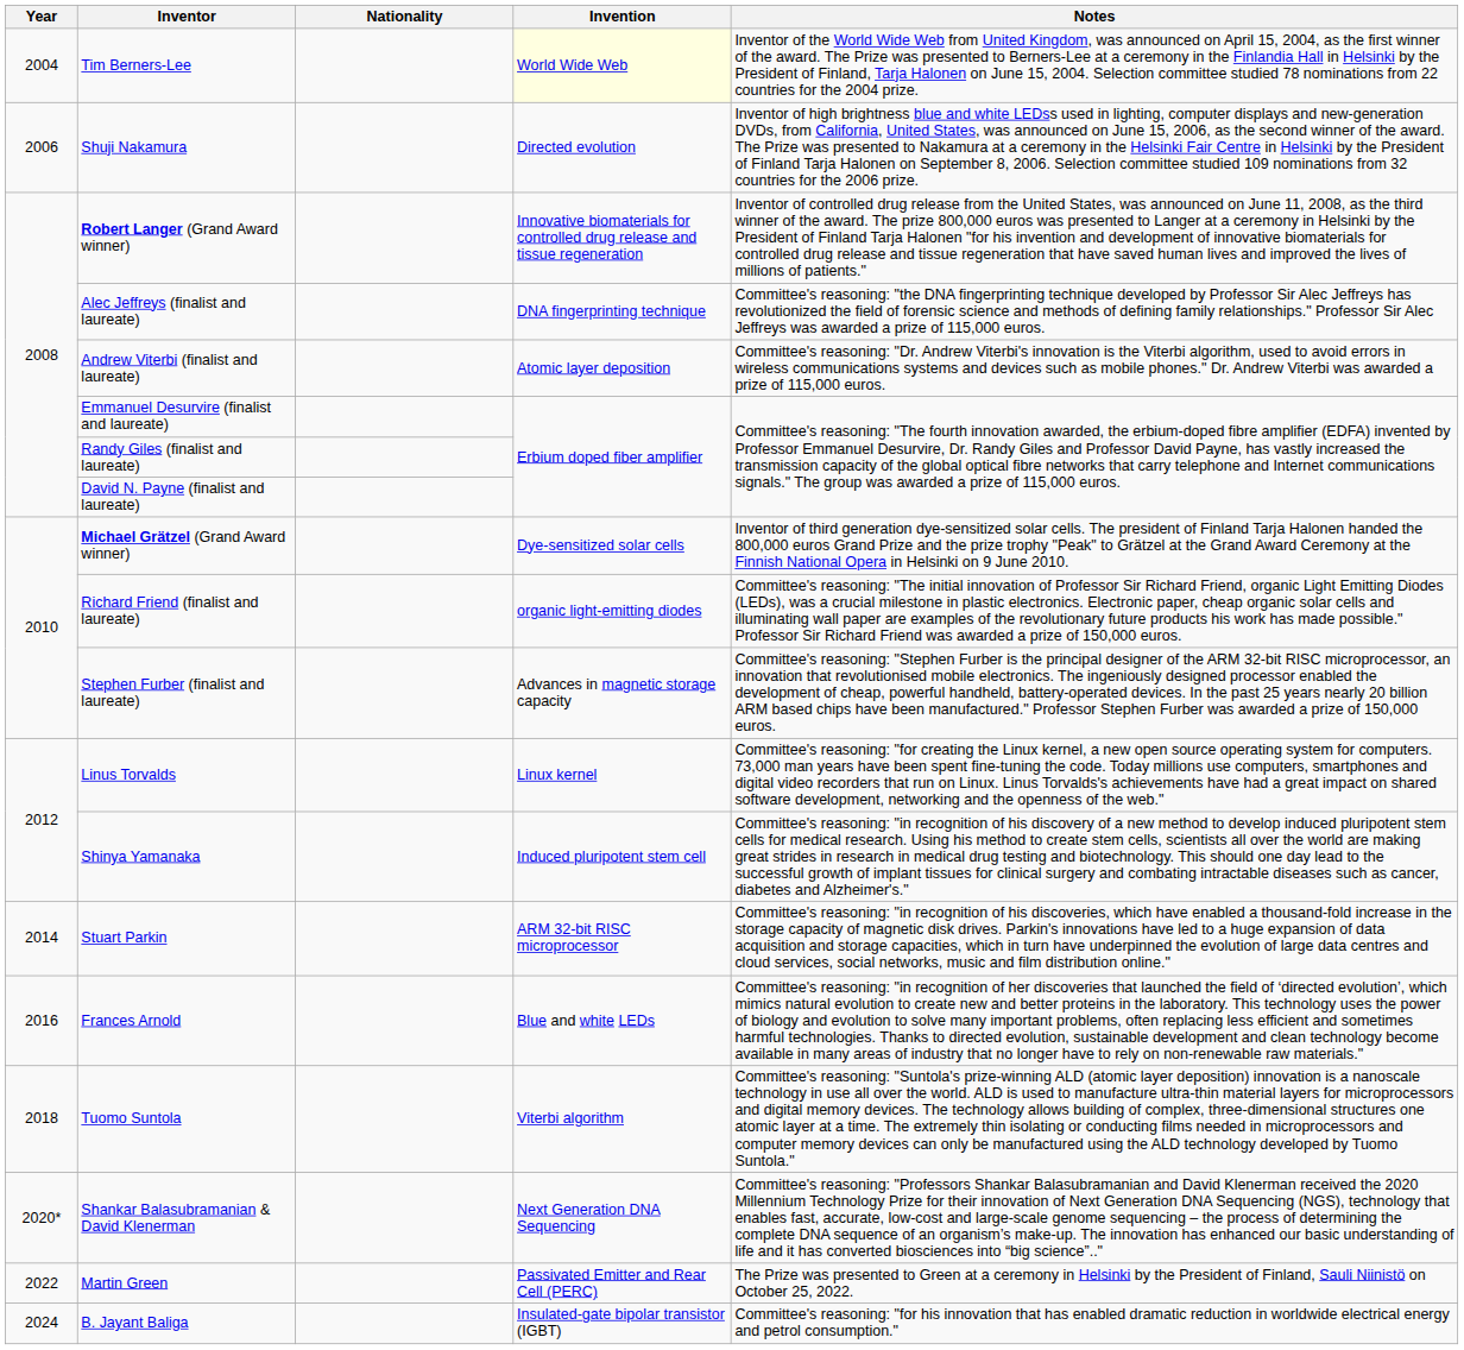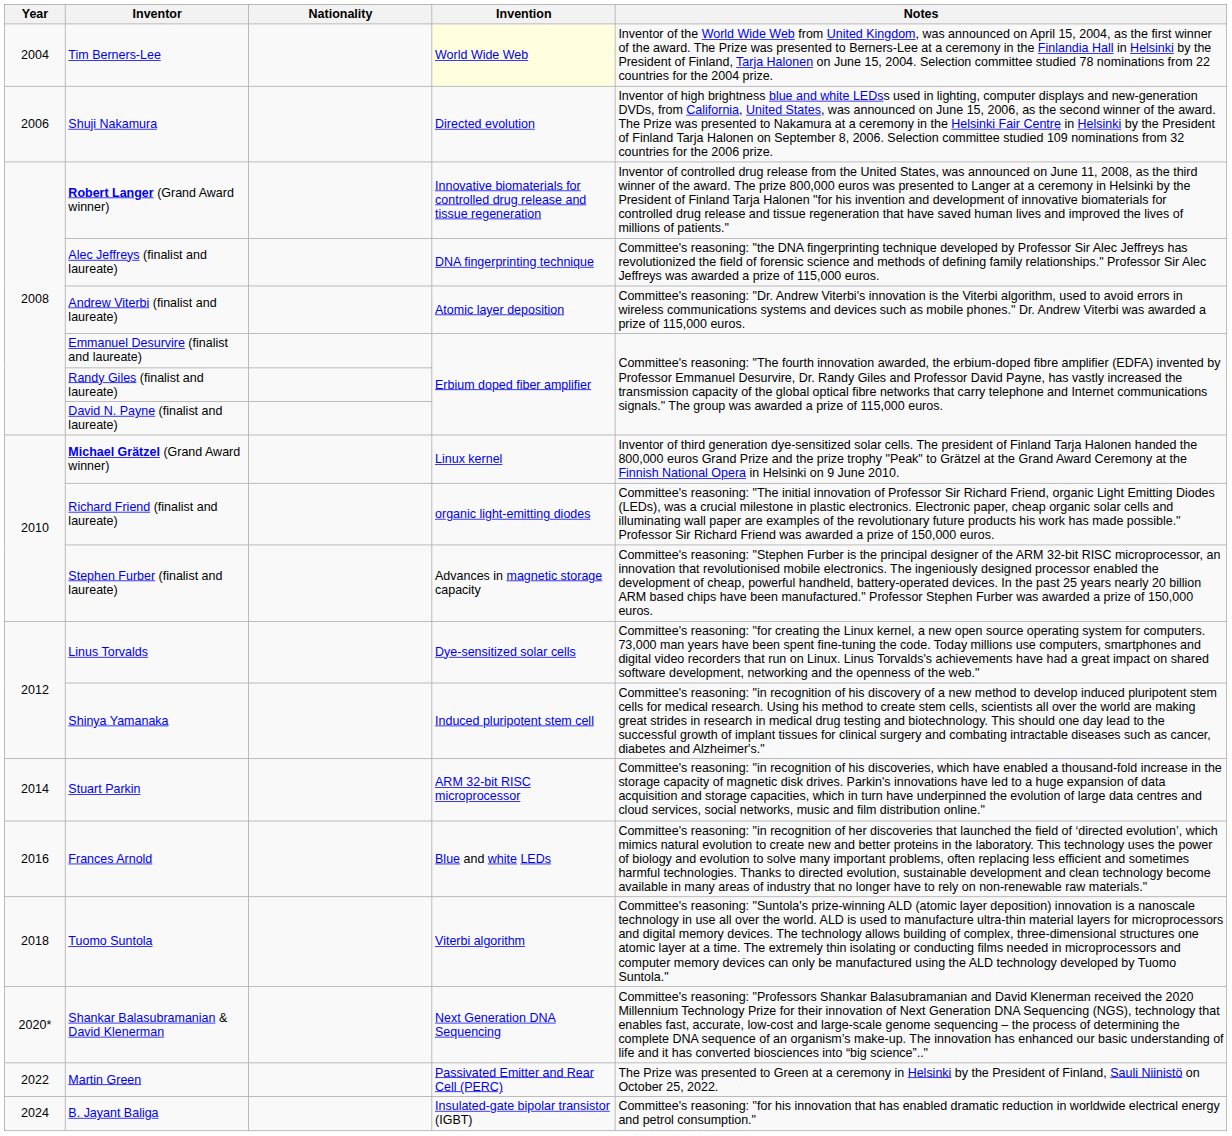 <table class="wikitable">
 <tr>
 <th width=5%>Year</th>
 <th width=15%>Inventor</th>
 <th width=15%>Nationality</th>
 <th width=15%>Invention</th>
 <th width=50%>Notes</th>
 </tr>
 <tr>
 <td align="center">2004</td>
 <td><a href='#'>Tim Berners-Lee</a></td>
 <td></td>
 <td style="background: lightyellow;"><a href='#'>World Wide Web</a></td>
 <td>Inventor of the <a href='#'>World Wide Web</a> from <a href='#'>United Kingdom</a>, was announced on April 15, 2004, as the first winner of the award. The Prize was presented to Berners-Lee at a ceremony in the <a href='#'>Finlandia Hall</a> in <a href='#'>Helsinki</a> by the President of Finland, <a href='#'>Tarja Halonen</a> on June 15, 2004. Selection committee studied 78 nominations from 22 countries for the 2004 prize.</td>
 </tr>
 <tr>
 <td align="center">2006</td>
 <td><a href='#'>Shuji Nakamura</a></td>
 <td> <small></small><br> <small></small></td>
 <td><a href='#'>Directed evolution</a></td>
 <td>Inventor of high brightness <a href='#'>blue and white LEDs</a>s used in lighting, computer displays and new-generation DVDs, from <a href='#'>California</a>, <a href='#'>United States</a>, was announced on June 15, 2006, as the second winner of the award. The Prize was presented to Nakamura at a ceremony in the <a href='#'>Helsinki Fair Centre</a> in <a href='#'>Helsinki</a> by the President of Finland Tarja Halonen on September 8, 2006. Selection committee studied 109 nominations from 32 countries for the 2006 prize.</td>
 </tr>
 <tr>
 <td align="center" rowspan="6">2008</td>
 <td><strong><a href='#'>Robert Langer</a></strong> (Grand Award winner)</td>
 <td></td>
 <td><a href='#'>Innovative biomaterials for controlled drug release and tissue regeneration</a></td>
 <td>Inventor of controlled drug release from the United States, was announced on June 11, 2008, as the third winner of the award. The prize 800,000 euros was presented to Langer at a ceremony in Helsinki by the President of Finland Tarja Halonen "for his invention and development of innovative biomaterials for controlled drug release and tissue regeneration that have saved human lives and improved the lives of millions of patients."</td>
 </tr>
 <tr>
 <td><a href='#'>Alec Jeffreys</a> (finalist and laureate)</td>
 <td></td>
 <td><a href='#'>DNA fingerprinting technique</a></td>
 <td>Committee's reasoning: "the DNA fingerprinting technique developed by Professor Sir Alec Jeffreys has revolutionized the field of forensic science and methods of defining family relationships." Professor Sir Alec Jeffreys was awarded a prize of 115,000 euros.</td>
 </tr>
 <tr>
 <td><a href='#'>Andrew Viterbi</a> (finalist and laureate)</td>
 <td> <small></small><br> <small></small></td>
 <td><a href='#'>Atomic layer deposition</a></td>
 <td>Committee's reasoning: "Dr. Andrew Viterbi's innovation is the Viterbi algorithm, used to avoid errors in wireless communications systems and devices such as mobile phones." Dr. Andrew Viterbi was awarded a prize of 115,000 euros.</td>
 </tr>
 <tr>
 <td><a href='#'>Emmanuel Desurvire</a> (finalist and laureate)</td>
 <td></td>
 <td rowspan="3"><a href='#'>Erbium doped fiber amplifier</a></td>
 <td rowspan="3">Committee's reasoning: "The fourth innovation awarded, the erbium-doped fibre amplifier (EDFA) invented by Professor Emmanuel Desurvire, Dr. Randy Giles and Professor David Payne, has vastly increased the transmission capacity of the global optical fibre networks that carry telephone and Internet communications signals." The group was awarded a prize of 115,000 euros.</td>
 </tr>
 <tr>
 <td><a href='#'>Randy Giles</a> (finalist and laureate)</td>
 <td></td>
 </tr>
 <tr>
 <td><a href='#'>David N. Payne</a> (finalist and laureate)</td>
 <td></td>
 </tr>
 <tr>
 <td align="center" rowspan="3">2010</td>
 <td><strong><a href='#'>Michael Grätzel</a></strong> (Grand Award winner)</td>
 <td></td>
-<td><a href='#'>Dye-sensitized solar cells</a></td>
+<td><a href='#'>Linux kernel</a></td>
 <td>Inventor of third generation dye-sensitized solar cells. The president of Finland Tarja Halonen handed the 800,000 euros Grand Prize and the prize trophy "Peak" to Grätzel at the Grand Award Ceremony at the <a href='#'>Finnish National Opera</a> in Helsinki on 9 June 2010.</td>
 </tr>
 <tr>
 <td><a href='#'>Richard Friend</a> (finalist and laureate)</td>
 <td></td>
 <td><a href='#'>organic light-emitting diodes</a></td>
 <td>Committee's reasoning: "The initial innovation of Professor Sir Richard Friend, organic Light Emitting Diodes (LEDs), was a crucial milestone in plastic electronics. Electronic paper, cheap organic solar cells and illuminating wall paper are examples of the revolutionary future products his work has made possible." Professor Sir Richard Friend was awarded a prize of 150,000 euros.</td>
 </tr>
 <tr>
 <td><a href='#'>Stephen Furber</a> (finalist and laureate)</td>
 <td></td>
 <td>Advances in <a href='#'>magnetic storage</a> capacity</td>
 <td>Committee's reasoning: "Stephen Furber is the principal designer of the ARM 32-bit RISC microprocessor, an innovation that revolutionised mobile electronics. The ingeniously designed processor enabled the development of cheap, powerful handheld, battery-operated devices. In the past 25 years nearly 20 billion ARM based chips have been manufactured." Professor Stephen Furber was awarded a prize of 150,000 euros.</td>
 </tr>
 <tr>
 <td align="center" rowspan="2">2012</td>
 <td><a href='#'>Linus Torvalds</a></td>
 <td> <small></small><br> <small></small></td>
-<td><a href='#'>Linux kernel</a></td>
+<td><a href='#'>Dye-sensitized solar cells</a></td>
 <td>Committee's reasoning: "for creating the Linux kernel, a new open source operating system for computers. 73,000 man years have been spent fine-tuning the code. Today millions use computers, smartphones and digital video recorders that run on Linux. Linus Torvalds's achievements have had a great impact on shared software development, networking and the openness of the web."</td>
 </tr>
 <tr>
 <td><a href='#'>Shinya Yamanaka</a></td>
 <td></td>
 <td><a href='#'>Induced pluripotent stem cell</a></td>
 <td>Committee's reasoning: "in recognition of his discovery of a new method to develop induced pluripotent stem cells for medical research. Using his method to create stem cells, scientists all over the world are making great strides in research in medical drug testing and biotechnology. This should one day lead to the successful growth of implant tissues for clinical surgery and combating intractable diseases such as cancer, diabetes and Alzheimer's."</td>
 </tr>
 <tr>
 <td align="center">2014</td>
 <td><a href='#'>Stuart Parkin</a></td>
 <td></td>
 <td><a href='#'>ARM 32-bit RISC microprocessor</a></td>
 <td>Committee's reasoning: "in recognition of his discoveries, which have enabled a thousand-fold increase in the storage capacity of magnetic disk drives. Parkin's innovations have led to a huge expansion of data acquisition and storage capacities, which in turn have underpinned the evolution of large data centres and cloud services, social networks, music and film distribution online."</td>
 </tr>
 <tr>
 <td align="center">2016</td>
 <td><a href='#'>Frances Arnold</a></td>
 <td></td>
 <td><a href='#'>Blue</a> and <a href='#'>white</a> <a href='#'>LEDs</a></td>
 <td>Committee's reasoning: "in recognition of her discoveries that launched the field of ‘directed evolution’, which mimics natural evolution to create new and better proteins in the laboratory. This technology uses the power of biology and evolution to solve many important problems, often replacing less efficient and sometimes harmful technologies. Thanks to directed evolution, sustainable development and clean technology become available in many areas of industry that no longer have to rely on non-renewable raw materials."</td>
 </tr>
 <tr>
 <td align="center">2018</td>
 <td><a href='#'>Tuomo Suntola</a></td>
 <td></td>
 <td><a href='#'>Viterbi algorithm</a></td>
 <td>Committee's reasoning: "Suntola's prize-winning ALD (atomic layer deposition) innovation is a nanoscale technology in use all over the world. ALD is used to manufacture ultra-thin material layers for microprocessors and digital memory devices. The technology allows building of complex, three-dimensional structures one atomic layer at a time. The extremely thin isolating or conducting films needed in microprocessors and computer memory devices can only be manufactured using the ALD technology developed by Tuomo Suntola."</td>
 </tr>
 <tr>
 <td align="center">2020*</td>
 <td><a href='#'>Shankar Balasubramanian</a> & <a href='#'>David Klenerman</a></td>
 <td> <small></small><br> <small></small></td>
 <td><a href='#'>Next Generation DNA Sequencing</a></td>
 <td>Committee's reasoning: "Professors Shankar Balasubramanian and David Klenerman received the 2020 Millennium Technology Prize for their innovation of Next Generation DNA Sequencing (NGS), technology that enables fast, accurate, low-cost and large-scale genome sequencing – the process of determining the complete DNA sequence of an organism’s make-up. The innovation has enhanced our basic understanding of life and it has converted biosciences into “big science”.."</td>
 </tr>
 <tr>
 <td align="center">2022</td>
 <td><a href='#'>Martin Green</a></td>
 <td></td>
 <td><a href='#'>Passivated Emitter and Rear Cell (PERC)</a></td>
 <td>The Prize was presented to Green at a ceremony in <a href='#'>Helsinki</a> by the President of Finland, <a href='#'>Sauli Niinistö</a> on October 25, 2022.</td>
 </tr>
 <tr>
 <td align="center">2024</td>
 <td><a href='#'>B. Jayant Baliga</a></td>
 <td> <br> </td>
 <td><a href='#'>Insulated-gate bipolar transistor</a> (IGBT)</td>
 <td>Committee's reasoning: "for his innovation that has enabled dramatic reduction in worldwide electrical energy and petrol consumption."</td>
 </tr>
 </table>
